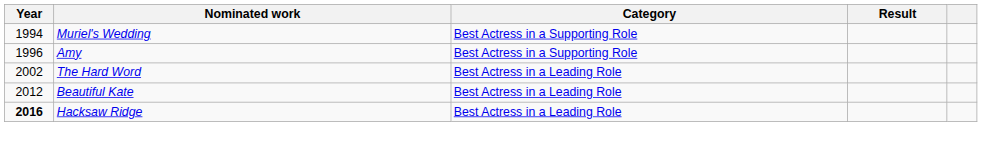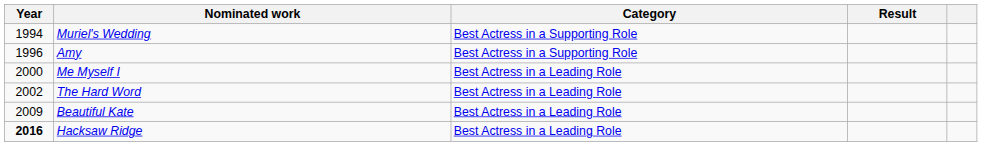 <table class="wikitable" style="width:100%;">
 <tr>
 <th width=5%>Year</th>
 <th style="width:40%;">Nominated work</th>
 <th style="width:40%;">Category</th>
 <th style="width:10%;">Result</th>
 <th width=3%></th>
 </tr>
 <tr>
 <td style="text-align:center;">1994</td>
 <td style="text-align:left;"><em><a href='#'>Muriel's Wedding</a></em></td>
 <td><a href='#'>Best Actress in a Supporting Role</a></td>
 <td></td>
 <td style="text-align:center;"></td>
 </tr>
 <tr>
 <td style="text-align:center;">1996</td>
 <td style="text-align:left;"><em><a href='#'>Amy</a></em></td>
 <td><a href='#'>Best Actress in a Supporting Role</a></td>
 <td></td>
 <td style="text-align:center;"></td>
 </tr>
 <tr>
+<td style="text-align:center;">2000</td>
+<td><em><a href='#'>Me Myself I</a></em></td>
+<td><a href='#'>Best Actress in a Leading Role</a></td>
+<td></td>
+<td style="text-align:center;"></td>
+</tr>
+<tr>
 <td style="text-align:center;">2002</td>
 <td><em><a href='#'>The Hard Word</a></em></td>
 <td><a href='#'>Best Actress in a Leading Role</a></td>
 <td></td>
 <td style="text-align:center;"></td>
 </tr>
 <tr>
-<td style="text-align:center;">2012</td>
+<td style="text-align:center;">2009</td>
 <td><em><a href='#'>Beautiful Kate</a></em></td>
 <td><a href='#'>Best Actress in a Leading Role</a></td>
 <td></td>
 <td style="text-align:center;"></td>
 </tr>
 <tr>
 <td style="text-align:center;"><strong>2016</strong></td>
 <td><em><a href='#'>Hacksaw Ridge</a></em></td>
 <td><a href='#'>Best Actress in a Leading Role</a></td>
 <td></td>
 <td style="text-align:center;"></td>
 </tr>
 </table>
